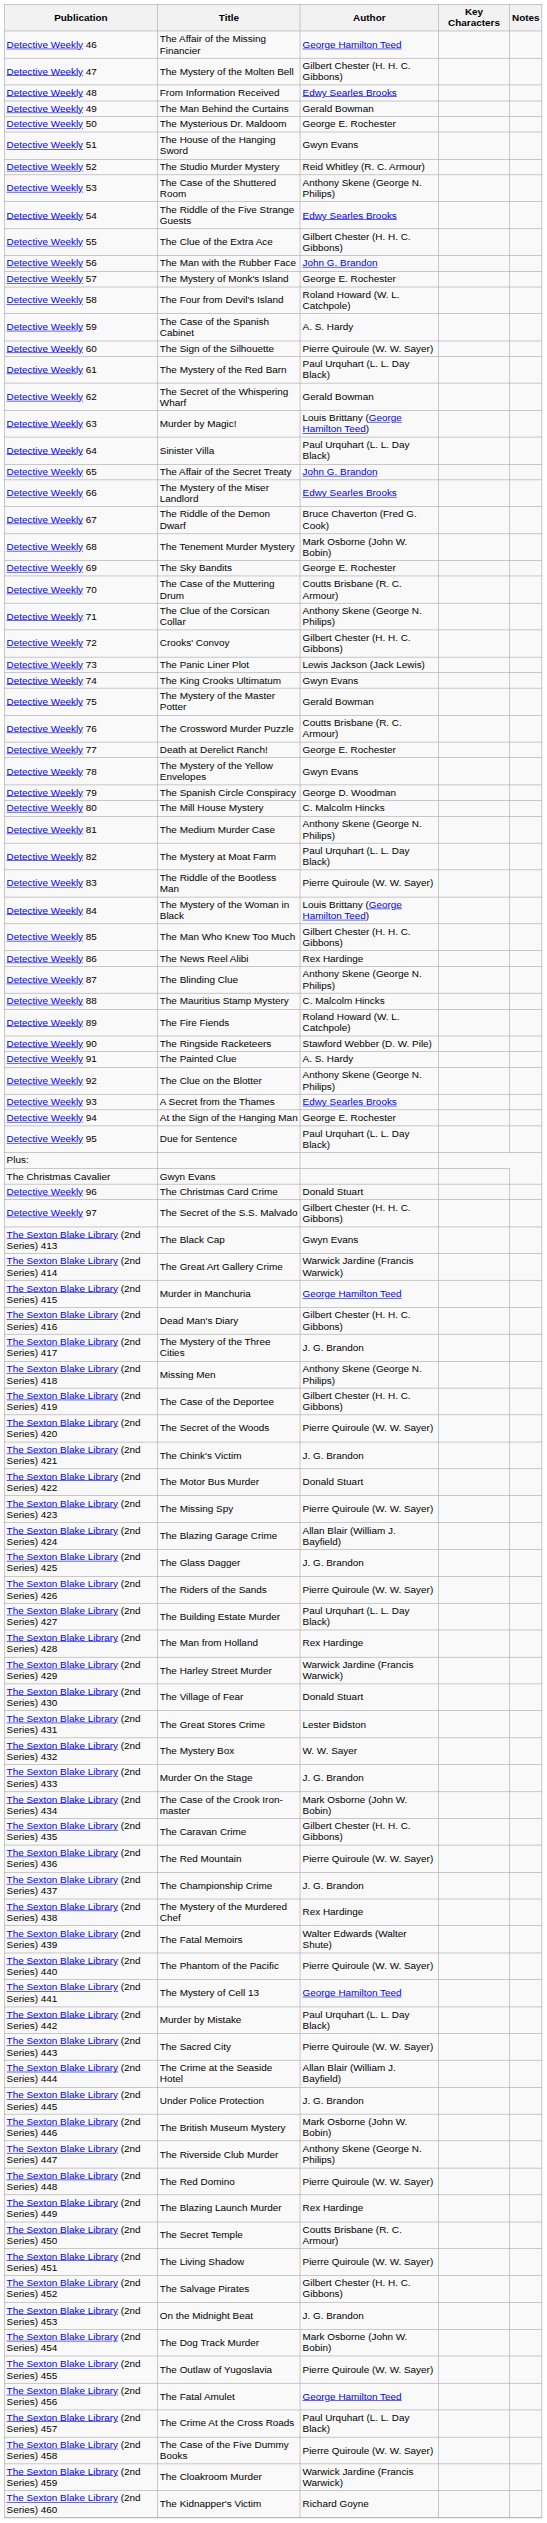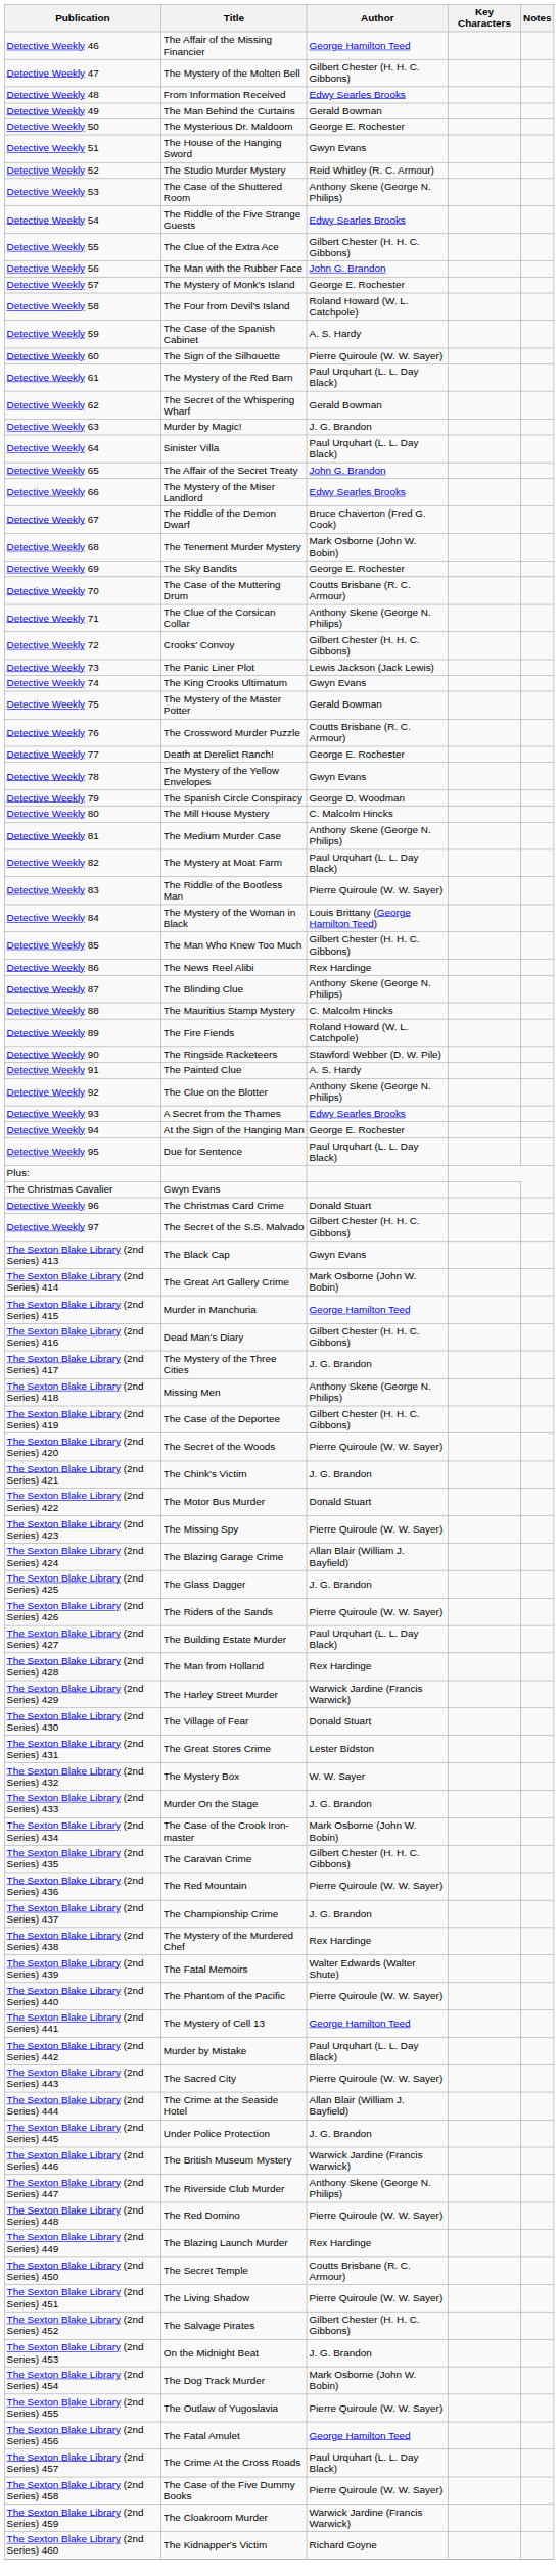 <table class="wikitable">
 <tr>
 <th>Publication</th>
 <th>Title</th>
 <th>Author</th>
 <th>Key Characters</th>
 <th>Notes</th>
 </tr>
 <tr>
 <td><a href='#'>Detective Weekly</a> 46</td>
 <td>The Affair of the Missing Financier</td>
 <td><a href='#'>George Hamilton Teed</a></td>
 <td></td>
 <td></td>
 </tr>
 <tr>
 <td><a href='#'>Detective Weekly</a> 47</td>
 <td>The Mystery of the Molten Bell</td>
 <td>Gilbert Chester (H. H. C. Gibbons)</td>
 <td></td>
 <td></td>
 </tr>
 <tr>
 <td><a href='#'>Detective Weekly</a> 48</td>
 <td>From Information Received</td>
 <td><a href='#'>Edwy Searles Brooks</a></td>
 <td></td>
 <td></td>
 </tr>
 <tr>
 <td><a href='#'>Detective Weekly</a> 49</td>
 <td>The Man Behind the Curtains</td>
 <td>Gerald Bowman</td>
 <td></td>
 <td></td>
 </tr>
 <tr>
 <td><a href='#'>Detective Weekly</a> 50</td>
 <td>The Mysterious Dr. Maldoom</td>
 <td>George E. Rochester</td>
 <td></td>
 <td></td>
 </tr>
 <tr>
 <td><a href='#'>Detective Weekly</a> 51</td>
 <td>The House of the Hanging Sword</td>
 <td>Gwyn Evans</td>
 <td></td>
 <td></td>
 </tr>
 <tr>
 <td><a href='#'>Detective Weekly</a> 52</td>
 <td>The Studio Murder Mystery</td>
 <td>Reid Whitley (R. C. Armour)</td>
 <td></td>
 <td></td>
 </tr>
 <tr>
 <td><a href='#'>Detective Weekly</a> 53</td>
 <td>The Case of the Shuttered Room</td>
 <td>Anthony Skene (George N. Philips)</td>
 <td></td>
 <td></td>
 </tr>
 <tr>
 <td><a href='#'>Detective Weekly</a> 54</td>
 <td>The Riddle of the Five Strange Guests</td>
 <td><a href='#'>Edwy Searles Brooks</a></td>
 <td></td>
 <td></td>
 </tr>
 <tr>
 <td><a href='#'>Detective Weekly</a> 55</td>
 <td>The Clue of the Extra Ace</td>
 <td>Gilbert Chester (H. H. C. Gibbons)</td>
 <td></td>
 <td></td>
 </tr>
 <tr>
 <td><a href='#'>Detective Weekly</a> 56</td>
 <td>The Man with the Rubber Face</td>
 <td><a href='#'>John G. Brandon</a></td>
 <td></td>
 <td></td>
 </tr>
 <tr>
 <td><a href='#'>Detective Weekly</a> 57</td>
 <td>The Mystery of Monk's Island</td>
 <td>George E. Rochester</td>
 <td></td>
 <td></td>
 </tr>
 <tr>
 <td><a href='#'>Detective Weekly</a> 58</td>
 <td>The Four from Devil's Island</td>
 <td>Roland Howard (W. L. Catchpole)</td>
 <td></td>
 <td></td>
 </tr>
 <tr>
 <td><a href='#'>Detective Weekly</a> 59</td>
 <td>The Case of the Spanish Cabinet</td>
 <td>A. S. Hardy</td>
 <td></td>
 <td></td>
 </tr>
 <tr>
 <td><a href='#'>Detective Weekly</a> 60</td>
 <td>The Sign of the Silhouette</td>
 <td>Pierre Quiroule (W. W. Sayer)</td>
 <td></td>
 <td></td>
 </tr>
 <tr>
 <td><a href='#'>Detective Weekly</a> 61</td>
 <td>The Mystery of the Red Barn</td>
 <td>Paul Urquhart (L. L. Day Black)</td>
 <td></td>
 <td></td>
 </tr>
 <tr>
 <td><a href='#'>Detective Weekly</a> 62</td>
 <td>The Secret of the Whispering Wharf</td>
 <td>Gerald Bowman</td>
 <td></td>
 <td></td>
 </tr>
 <tr>
 <td><a href='#'>Detective Weekly</a> 63</td>
 <td>Murder by Magic!</td>
-<td>Louis Brittany (<a href='#'>George Hamilton Teed</a>)</td>
+<td>J. G. Brandon</td>
 <td></td>
 <td></td>
 </tr>
 <tr>
 <td><a href='#'>Detective Weekly</a> 64</td>
 <td>Sinister Villa</td>
 <td>Paul Urquhart (L. L. Day Black)</td>
 <td></td>
 <td></td>
 </tr>
 <tr>
 <td><a href='#'>Detective Weekly</a> 65</td>
 <td>The Affair of the Secret Treaty</td>
 <td><a href='#'>John G. Brandon</a></td>
 <td></td>
 <td></td>
 </tr>
 <tr>
 <td><a href='#'>Detective Weekly</a> 66</td>
 <td>The Mystery of the Miser Landlord</td>
 <td><a href='#'>Edwy Searles Brooks</a></td>
 <td></td>
 <td></td>
 </tr>
 <tr>
 <td><a href='#'>Detective Weekly</a> 67</td>
 <td>The Riddle of the Demon Dwarf</td>
 <td>Bruce Chaverton (Fred G. Cook)</td>
 <td></td>
 <td></td>
 </tr>
 <tr>
 <td><a href='#'>Detective Weekly</a> 68</td>
 <td>The Tenement Murder Mystery</td>
 <td>Mark Osborne (John W. Bobin)</td>
 <td></td>
 <td></td>
 </tr>
 <tr>
 <td><a href='#'>Detective Weekly</a> 69</td>
 <td>The Sky Bandits</td>
 <td>George E. Rochester</td>
 <td></td>
 <td></td>
 </tr>
 <tr>
 <td><a href='#'>Detective Weekly</a> 70</td>
 <td>The Case of the Muttering Drum</td>
 <td>Coutts Brisbane (R. C. Armour)</td>
 <td></td>
 <td></td>
 </tr>
 <tr>
 <td><a href='#'>Detective Weekly</a> 71</td>
 <td>The Clue of the Corsican Collar</td>
 <td>Anthony Skene (George N. Philips)</td>
 <td></td>
 <td></td>
 </tr>
 <tr>
 <td><a href='#'>Detective Weekly</a> 72</td>
 <td>Crooks' Convoy</td>
 <td>Gilbert Chester (H. H. C. Gibbons)</td>
 <td></td>
 <td></td>
 </tr>
 <tr>
 <td><a href='#'>Detective Weekly</a> 73</td>
 <td>The Panic Liner Plot</td>
 <td>Lewis Jackson (Jack Lewis)</td>
 <td></td>
 <td></td>
 </tr>
 <tr>
 <td><a href='#'>Detective Weekly</a> 74</td>
 <td>The King Crooks Ultimatum</td>
 <td>Gwyn Evans</td>
 <td></td>
 <td></td>
 </tr>
 <tr>
 <td><a href='#'>Detective Weekly</a> 75</td>
 <td>The Mystery of the Master Potter</td>
 <td>Gerald Bowman</td>
 <td></td>
 <td></td>
 </tr>
 <tr>
 <td><a href='#'>Detective Weekly</a> 76</td>
 <td>The Crossword Murder Puzzle</td>
 <td>Coutts Brisbane (R. C. Armour)</td>
 <td></td>
 <td></td>
 </tr>
 <tr>
 <td><a href='#'>Detective Weekly</a> 77</td>
 <td>Death at Derelict Ranch!</td>
 <td>George E. Rochester</td>
 <td></td>
 <td></td>
 </tr>
 <tr>
 <td><a href='#'>Detective Weekly</a> 78</td>
 <td>The Mystery of the Yellow Envelopes</td>
 <td>Gwyn Evans</td>
 <td></td>
 <td></td>
 </tr>
 <tr>
 <td><a href='#'>Detective Weekly</a> 79</td>
 <td>The Spanish Circle Conspiracy</td>
 <td>George D. Woodman</td>
 <td></td>
 <td></td>
 </tr>
 <tr>
 <td><a href='#'>Detective Weekly</a> 80</td>
 <td>The Mill House Mystery</td>
 <td>C. Malcolm Hincks</td>
 <td></td>
 <td></td>
 </tr>
 <tr>
 <td><a href='#'>Detective Weekly</a> 81</td>
 <td>The Medium Murder Case</td>
 <td>Anthony Skene (George N. Philips)</td>
 <td></td>
 <td></td>
 </tr>
 <tr>
 <td><a href='#'>Detective Weekly</a> 82</td>
 <td>The Mystery at Moat Farm</td>
 <td>Paul Urquhart (L. L. Day Black)</td>
 <td></td>
 <td></td>
 </tr>
 <tr>
 <td><a href='#'>Detective Weekly</a> 83</td>
 <td>The Riddle of the Bootless Man</td>
 <td>Pierre Quiroule (W. W. Sayer)</td>
 <td></td>
 <td></td>
 </tr>
 <tr>
 <td><a href='#'>Detective Weekly</a> 84</td>
 <td>The Mystery of the Woman in Black</td>
 <td>Louis Brittany (<a href='#'>George Hamilton Teed</a>)</td>
 <td></td>
 <td></td>
 </tr>
 <tr>
 <td><a href='#'>Detective Weekly</a> 85</td>
 <td>The Man Who Knew Too Much</td>
 <td>Gilbert Chester (H. H. C. Gibbons)</td>
 <td></td>
 <td></td>
 </tr>
 <tr>
 <td><a href='#'>Detective Weekly</a> 86</td>
 <td>The News Reel Alibi</td>
 <td>Rex Hardinge</td>
 <td></td>
 <td></td>
 </tr>
 <tr>
 <td><a href='#'>Detective Weekly</a> 87</td>
 <td>The Blinding Clue</td>
 <td>Anthony Skene (George N. Philips)</td>
 <td></td>
 <td></td>
 </tr>
 <tr>
 <td><a href='#'>Detective Weekly</a> 88</td>
 <td>The Mauritius Stamp Mystery</td>
 <td>C. Malcolm Hincks</td>
 <td></td>
 <td></td>
 </tr>
 <tr>
 <td><a href='#'>Detective Weekly</a> 89</td>
 <td>The Fire Fiends</td>
 <td>Roland Howard (W. L. Catchpole)</td>
 <td></td>
 <td></td>
 </tr>
 <tr>
 <td><a href='#'>Detective Weekly</a> 90</td>
 <td>The Ringside Racketeers</td>
 <td>Stawford Webber (D. W. Pile)</td>
 <td></td>
 <td></td>
 </tr>
 <tr>
 <td><a href='#'>Detective Weekly</a> 91</td>
 <td>The Painted Clue</td>
 <td>A. S. Hardy</td>
 <td></td>
 <td></td>
 </tr>
 <tr>
 <td><a href='#'>Detective Weekly</a> 92</td>
 <td>The Clue on the Blotter</td>
 <td>Anthony Skene (George N. Philips)</td>
 <td></td>
 <td></td>
 </tr>
 <tr>
 <td><a href='#'>Detective Weekly</a> 93</td>
 <td>A Secret from the Thames</td>
 <td><a href='#'>Edwy Searles Brooks</a></td>
 <td></td>
 <td></td>
 </tr>
 <tr>
 <td><a href='#'>Detective Weekly</a> 94</td>
 <td>At the Sign of the Hanging Man</td>
 <td>George E. Rochester</td>
 <td></td>
 <td></td>
 </tr>
 <tr>
 <td><a href='#'>Detective Weekly</a> 95</td>
 <td>Due for Sentence</td>
 <td>Paul Urquhart (L. L. Day Black)</td>
 <td></td>
 <td></td>
 </tr>
 <tr>
 <td>Plus:</td>
 <td></td>
 <td></td>
 </tr>
 <tr>
 <td>The Christmas Cavalier</td>
 <td>Gwyn Evans</td>
 <td></td>
 <td></td>
 </tr>
 <tr>
 <td><a href='#'>Detective Weekly</a> 96</td>
 <td>The Christmas Card Crime</td>
 <td>Donald Stuart</td>
 <td></td>
 <td></td>
 </tr>
 <tr>
 <td><a href='#'>Detective Weekly</a> 97</td>
 <td>The Secret of the S.S. Malvado</td>
 <td>Gilbert Chester (H. H. C. Gibbons)</td>
 <td></td>
 <td></td>
 </tr>
 <tr>
 <td><a href='#'>The Sexton Blake Library</a> (2nd Series) 413</td>
 <td>The Black Cap</td>
 <td>Gwyn Evans</td>
 <td></td>
 <td></td>
 </tr>
 <tr>
 <td><a href='#'>The Sexton Blake Library</a> (2nd Series) 414</td>
 <td>The Great Art Gallery Crime</td>
-<td>Warwick Jardine (Francis Warwick)</td>
+<td>Mark Osborne (John W. Bobin)</td>
 <td></td>
 <td></td>
 </tr>
 <tr>
 <td><a href='#'>The Sexton Blake Library</a> (2nd Series) 415</td>
 <td>Murder in Manchuria</td>
 <td><a href='#'>George Hamilton Teed</a></td>
 <td></td>
 <td></td>
 </tr>
 <tr>
 <td><a href='#'>The Sexton Blake Library</a> (2nd Series) 416</td>
 <td>Dead Man's Diary</td>
 <td>Gilbert Chester (H. H. C. Gibbons)</td>
 <td></td>
 <td></td>
 </tr>
 <tr>
 <td><a href='#'>The Sexton Blake Library</a> (2nd Series) 417</td>
 <td>The Mystery of the Three Cities</td>
 <td>J. G. Brandon</td>
 <td></td>
 <td></td>
 </tr>
 <tr>
 <td><a href='#'>The Sexton Blake Library</a> (2nd Series) 418</td>
 <td>Missing Men</td>
 <td>Anthony Skene (George N. Philips)</td>
 <td></td>
 <td></td>
 </tr>
 <tr>
 <td><a href='#'>The Sexton Blake Library</a> (2nd Series) 419</td>
 <td>The Case of the Deportee</td>
 <td>Gilbert Chester (H. H. C. Gibbons)</td>
 <td></td>
 <td></td>
 </tr>
 <tr>
 <td><a href='#'>The Sexton Blake Library</a> (2nd Series) 420</td>
 <td>The Secret of the Woods</td>
 <td>Pierre Quiroule (W. W. Sayer)</td>
 <td></td>
 <td></td>
 </tr>
 <tr>
 <td><a href='#'>The Sexton Blake Library</a> (2nd Series) 421</td>
 <td>The Chink's Victim</td>
 <td>J. G. Brandon</td>
 <td></td>
 <td></td>
 </tr>
 <tr>
 <td><a href='#'>The Sexton Blake Library</a> (2nd Series) 422</td>
 <td>The Motor Bus Murder</td>
 <td>Donald Stuart</td>
 <td></td>
 <td></td>
 </tr>
 <tr>
 <td><a href='#'>The Sexton Blake Library</a> (2nd Series) 423</td>
 <td>The Missing Spy</td>
 <td>Pierre Quiroule (W. W. Sayer)</td>
 <td></td>
 <td></td>
 </tr>
 <tr>
 <td><a href='#'>The Sexton Blake Library</a> (2nd Series) 424</td>
 <td>The Blazing Garage Crime</td>
 <td>Allan Blair (William J. Bayfield)</td>
 <td></td>
 <td></td>
 </tr>
 <tr>
 <td><a href='#'>The Sexton Blake Library</a> (2nd Series) 425</td>
 <td>The Glass Dagger</td>
 <td>J. G. Brandon</td>
 <td></td>
 <td></td>
 </tr>
 <tr>
 <td><a href='#'>The Sexton Blake Library</a> (2nd Series) 426</td>
 <td>The Riders of the Sands</td>
 <td>Pierre Quiroule (W. W. Sayer)</td>
 <td></td>
 <td></td>
 </tr>
 <tr>
 <td><a href='#'>The Sexton Blake Library</a> (2nd Series) 427</td>
 <td>The Building Estate Murder</td>
 <td>Paul Urquhart (L. L. Day Black)</td>
 <td></td>
 <td></td>
 </tr>
 <tr>
 <td><a href='#'>The Sexton Blake Library</a> (2nd Series) 428</td>
 <td>The Man from Holland</td>
 <td>Rex Hardinge</td>
 <td></td>
 <td></td>
 </tr>
 <tr>
 <td><a href='#'>The Sexton Blake Library</a> (2nd Series) 429</td>
 <td>The Harley Street Murder</td>
 <td>Warwick Jardine (Francis Warwick)</td>
 <td></td>
 <td></td>
 </tr>
 <tr>
 <td><a href='#'>The Sexton Blake Library</a> (2nd Series) 430</td>
 <td>The Village of Fear</td>
 <td>Donald Stuart</td>
 <td></td>
 <td></td>
 </tr>
 <tr>
 <td><a href='#'>The Sexton Blake Library</a> (2nd Series) 431</td>
 <td>The Great Stores Crime</td>
 <td>Lester Bidston</td>
 <td></td>
 <td></td>
 </tr>
 <tr>
 <td><a href='#'>The Sexton Blake Library</a> (2nd Series) 432</td>
 <td>The Mystery Box</td>
 <td>W. W. Sayer</td>
 <td></td>
 <td></td>
 </tr>
 <tr>
 <td><a href='#'>The Sexton Blake Library</a> (2nd Series) 433</td>
 <td>Murder On the Stage</td>
 <td>J. G. Brandon</td>
 <td></td>
 <td></td>
 </tr>
 <tr>
 <td><a href='#'>The Sexton Blake Library</a> (2nd Series) 434</td>
 <td>The Case of the Crook Iron-master</td>
 <td>Mark Osborne (John W. Bobin)</td>
 <td></td>
 <td></td>
 </tr>
 <tr>
 <td><a href='#'>The Sexton Blake Library</a> (2nd Series) 435</td>
 <td>The Caravan Crime</td>
 <td>Gilbert Chester (H. H. C. Gibbons)</td>
 <td></td>
 <td></td>
 </tr>
 <tr>
 <td><a href='#'>The Sexton Blake Library</a> (2nd Series) 436</td>
 <td>The Red Mountain</td>
 <td>Pierre Quiroule (W. W. Sayer)</td>
 <td></td>
 <td></td>
 </tr>
 <tr>
 <td><a href='#'>The Sexton Blake Library</a> (2nd Series) 437</td>
 <td>The Championship Crime</td>
 <td>J. G. Brandon</td>
 <td></td>
 <td></td>
 </tr>
 <tr>
 <td><a href='#'>The Sexton Blake Library</a> (2nd Series) 438</td>
 <td>The Mystery of the Murdered Chef</td>
 <td>Rex Hardinge</td>
 <td></td>
 <td></td>
 </tr>
 <tr>
 <td><a href='#'>The Sexton Blake Library</a> (2nd Series) 439</td>
 <td>The Fatal Memoirs</td>
 <td>Walter Edwards (Walter Shute)</td>
 <td></td>
 <td></td>
 </tr>
 <tr>
 <td><a href='#'>The Sexton Blake Library</a> (2nd Series) 440</td>
 <td>The Phantom of the Pacific</td>
 <td>Pierre Quiroule (W. W. Sayer)</td>
 <td></td>
 <td></td>
 </tr>
 <tr>
 <td><a href='#'>The Sexton Blake Library</a> (2nd Series) 441</td>
 <td>The Mystery of Cell 13</td>
 <td><a href='#'>George Hamilton Teed</a></td>
 <td></td>
 <td></td>
 </tr>
 <tr>
 <td><a href='#'>The Sexton Blake Library</a> (2nd Series) 442</td>
 <td>Murder by Mistake</td>
 <td>Paul Urquhart (L. L. Day Black)</td>
 <td></td>
 <td></td>
 </tr>
 <tr>
 <td><a href='#'>The Sexton Blake Library</a> (2nd Series) 443</td>
 <td>The Sacred City</td>
 <td>Pierre Quiroule (W. W. Sayer)</td>
 <td></td>
 <td></td>
 </tr>
 <tr>
 <td><a href='#'>The Sexton Blake Library</a> (2nd Series) 444</td>
 <td>The Crime at the Seaside Hotel</td>
 <td>Allan Blair (William J. Bayfield)</td>
 <td></td>
 <td></td>
 </tr>
 <tr>
 <td><a href='#'>The Sexton Blake Library</a> (2nd Series) 445</td>
 <td>Under Police Protection</td>
 <td>J. G. Brandon</td>
 <td></td>
 <td></td>
 </tr>
 <tr>
 <td><a href='#'>The Sexton Blake Library</a> (2nd Series) 446</td>
 <td>The British Museum Mystery</td>
-<td>Mark Osborne (John W. Bobin)</td>
+<td>Warwick Jardine (Francis Warwick)</td>
 <td></td>
 <td></td>
 </tr>
 <tr>
 <td><a href='#'>The Sexton Blake Library</a> (2nd Series) 447</td>
 <td>The Riverside Club Murder</td>
 <td>Anthony Skene (George N. Philips)</td>
 <td></td>
 <td></td>
 </tr>
 <tr>
 <td><a href='#'>The Sexton Blake Library</a> (2nd Series) 448</td>
 <td>The Red Domino</td>
 <td>Pierre Quiroule (W. W. Sayer)</td>
 <td></td>
 <td></td>
 </tr>
 <tr>
 <td><a href='#'>The Sexton Blake Library</a> (2nd Series) 449</td>
 <td>The Blazing Launch Murder</td>
 <td>Rex Hardinge</td>
 <td></td>
 <td></td>
 </tr>
 <tr>
 <td><a href='#'>The Sexton Blake Library</a> (2nd Series) 450</td>
 <td>The Secret Temple</td>
 <td>Coutts Brisbane (R. C. Armour)</td>
 <td></td>
 <td></td>
 </tr>
 <tr>
 <td><a href='#'>The Sexton Blake Library</a> (2nd Series) 451</td>
 <td>The Living Shadow</td>
 <td>Pierre Quiroule (W. W. Sayer)</td>
 <td></td>
 <td></td>
 </tr>
 <tr>
 <td><a href='#'>The Sexton Blake Library</a> (2nd Series) 452</td>
 <td>The Salvage Pirates</td>
 <td>Gilbert Chester (H. H. C. Gibbons)</td>
 <td></td>
 <td></td>
 </tr>
 <tr>
 <td><a href='#'>The Sexton Blake Library</a> (2nd Series) 453</td>
 <td>On the Midnight Beat</td>
 <td>J. G. Brandon</td>
 <td></td>
 <td></td>
 </tr>
 <tr>
 <td><a href='#'>The Sexton Blake Library</a> (2nd Series) 454</td>
 <td>The Dog Track Murder</td>
 <td>Mark Osborne (John W. Bobin)</td>
 <td></td>
 <td></td>
 </tr>
 <tr>
 <td><a href='#'>The Sexton Blake Library</a> (2nd Series) 455</td>
 <td>The Outlaw of Yugoslavia</td>
 <td>Pierre Quiroule (W. W. Sayer)</td>
 <td></td>
 <td></td>
 </tr>
 <tr>
 <td><a href='#'>The Sexton Blake Library</a> (2nd Series) 456</td>
 <td>The Fatal Amulet</td>
 <td><a href='#'>George Hamilton Teed</a></td>
 <td></td>
 <td></td>
 </tr>
 <tr>
 <td><a href='#'>The Sexton Blake Library</a> (2nd Series) 457</td>
 <td>The Crime At the Cross Roads</td>
 <td>Paul Urquhart (L. L. Day Black)</td>
 <td></td>
 <td></td>
 </tr>
 <tr>
 <td><a href='#'>The Sexton Blake Library</a> (2nd Series) 458</td>
 <td>The Case of the Five Dummy Books</td>
 <td>Pierre Quiroule (W. W. Sayer)</td>
 <td></td>
 <td></td>
 </tr>
 <tr>
 <td><a href='#'>The Sexton Blake Library</a> (2nd Series) 459</td>
 <td>The Cloakroom Murder</td>
 <td>Warwick Jardine (Francis Warwick)</td>
 <td></td>
 <td></td>
 </tr>
 <tr>
 <td><a href='#'>The Sexton Blake Library</a> (2nd Series) 460</td>
 <td>The Kidnapper's Victim</td>
 <td>Richard Goyne</td>
 <td></td>
 <td></td>
 </tr>
 <tr>
 </tr>
 </table>
